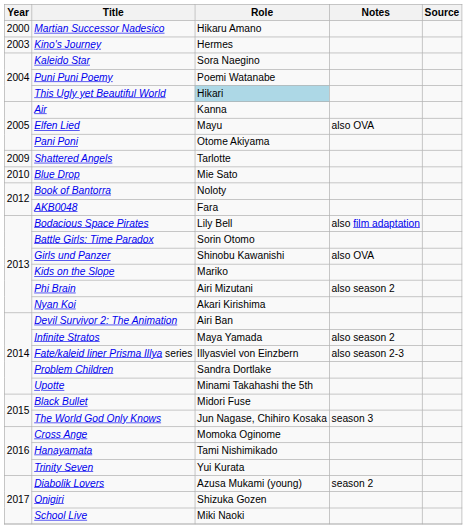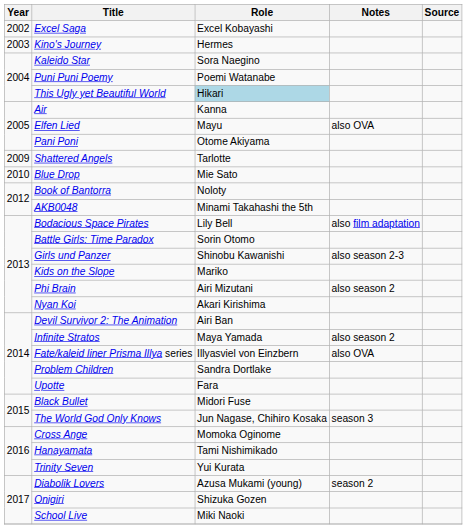 <table class="wikitable sortable plainrowheaders">
 <tr>
 <th>Year</th>
 <th>Title</th>
 <th>Role</th>
 <th>Notes</th>
 <th>Source</th>
 </tr>
 <tr>
-<td>2000</td>
-<td><em><a href='#'>Martian Successor Nadesico</a></em></td>
-<td>Hikaru Amano</td>
+<td>2002</td>
+<td><em><a href='#'>Excel Saga</a></em></td>
+<td>Excel Kobayashi</td>
 <td></td>
 <td></td>
 </tr>
 <tr>
 <td>2003</td>
 <td><em><a href='#'>Kino's Journey</a></em></td>
 <td>Hermes</td>
 <td></td>
 </tr>
 <tr>
 <td rowspan="3">2004</td>
 <td><em><a href='#'>Kaleido Star</a></em></td>
 <td>Sora Naegino</td>
 <td></td>
 <td></td>
 </tr>
 <tr>
 <td><em><a href='#'>Puni Puni Poemy</a></em></td>
 <td>Poemi Watanabe</td>
 <td></td>
 <td></td>
 </tr>
 <tr>
 <td><em><a href='#'>This Ugly yet Beautiful World</a></em></td>
 <td style="background: lightblue;">Hikari</td>
 <td></td>
 <td></td>
 </tr>
 <tr>
 <td rowspan="3">2005</td>
 <td><em><a href='#'>Air</a></em></td>
 <td>Kanna</td>
 <td></td>
 </tr>
 <tr>
 <td><em><a href='#'>Elfen Lied</a></em></td>
 <td>Mayu</td>
 <td>also OVA</td>
 <td></td>
 </tr>
 <tr>
 <td><em><a href='#'>Pani Poni</a></em></td>
 <td>Otome Akiyama</td>
 <td></td>
 <td></td>
 </tr>
 <tr>
 <td>2009</td>
 <td><em><a href='#'>Shattered Angels</a></em></td>
 <td>Tarlotte</td>
 <td></td>
 </tr>
 <tr>
 <td>2010</td>
 <td><em><a href='#'>Blue Drop</a></em></td>
 <td>Mie Sato</td>
 <td></td>
 <td></td>
 </tr>
 <tr>
 <td rowspan="2">2012</td>
 <td><em><a href='#'>Book of Bantorra</a></em></td>
 <td>Noloty</td>
 <td></td>
 <td></td>
 </tr>
 <tr>
 <td><em><a href='#'>AKB0048</a></em></td>
-<td>Fara</td>
+<td>Minami Takahashi the 5th</td>
 <td></td>
 <td></td>
 </tr>
 <tr>
 <td rowspan="6">2013</td>
 <td><em><a href='#'>Bodacious Space Pirates</a></em></td>
 <td>Lily Bell</td>
 <td>also <a href='#'>film adaptation</a></td>
 <td></td>
 </tr>
 <tr>
 <td><em><a href='#'>Battle Girls: Time Paradox</a></em></td>
 <td>Sorin Otomo</td>
 <td></td>
 <td></td>
 </tr>
 <tr>
 <td><em><a href='#'>Girls und Panzer</a></em></td>
 <td>Shinobu Kawanishi</td>
-<td>also OVA</td>
+<td>also season 2-3</td>
 <td></td>
 </tr>
 <tr>
 <td><em><a href='#'>Kids on the Slope</a></em></td>
 <td>Mariko</td>
 <td></td>
 <td></td>
 </tr>
 <tr>
 <td><em><a href='#'>Phi Brain</a></em></td>
 <td>Airi Mizutani</td>
 <td>also season 2</td>
 <td></td>
 </tr>
 <tr>
 <td><em><a href='#'>Nyan Koi</a></em></td>
 <td>Akari Kirishima</td>
 <td></td>
 <td></td>
 </tr>
 <tr>
 <td rowspan="5">2014</td>
 <td><em><a href='#'>Devil Survivor 2: The Animation</a></em></td>
 <td>Airi Ban</td>
 <td></td>
 <td></td>
 </tr>
 <tr>
 <td><em><a href='#'>Infinite Stratos</a></em></td>
 <td>Maya Yamada</td>
 <td>also season 2</td>
 <td></td>
 </tr>
 <tr>
 <td><em><a href='#'>Fate/kaleid liner Prisma Illya</a></em> series</td>
 <td>Illyasviel von Einzbern</td>
-<td>also season 2-3</td>
+<td>also OVA</td>
 <td></td>
 </tr>
 <tr>
 <td><em><a href='#'>Problem Children</a></em></td>
 <td>Sandra Dortlake</td>
 <td></td>
 <td></td>
 </tr>
 <tr>
 <td><em><a href='#'>Upotte</a></em></td>
-<td>Minami Takahashi the 5th</td>
+<td>Fara</td>
 <td></td>
 <td></td>
 </tr>
 <tr>
 <td rowspan="2">2015</td>
 <td><em><a href='#'>Black Bullet</a></em></td>
 <td>Midori Fuse</td>
 <td></td>
 <td></td>
 </tr>
 <tr>
 <td><em><a href='#'>The World God Only Knows</a></em></td>
 <td>Jun Nagase, Chihiro Kosaka</td>
 <td>season 3</td>
 <td></td>
 </tr>
 <tr>
 <td rowspan="3">2016</td>
 <td><em><a href='#'>Cross Ange</a></em></td>
 <td>Momoka Oginome</td>
 <td></td>
 <td></td>
 </tr>
 <tr>
 <td><em><a href='#'>Hanayamata</a></em></td>
 <td>Tami Nishimikado</td>
 <td></td>
 <td></td>
 </tr>
 <tr>
 <td><em><a href='#'>Trinity Seven</a></em></td>
 <td>Yui Kurata</td>
 <td></td>
 <td></td>
 </tr>
 <tr>
 <td rowspan="3">2017</td>
 <td><em><a href='#'>Diabolik Lovers</a></em></td>
 <td>Azusa Mukami (young)</td>
 <td>season 2</td>
 <td></td>
 </tr>
 <tr>
 <td><em><a href='#'>Onigiri</a></em></td>
 <td>Shizuka Gozen</td>
 <td></td>
 <td></td>
 </tr>
 <tr>
 <td><em><a href='#'>School Live</a></em></td>
 <td>Miki Naoki</td>
 <td></td>
 <td></td>
 </tr>
 <tr>
 </tr>
 </table>
